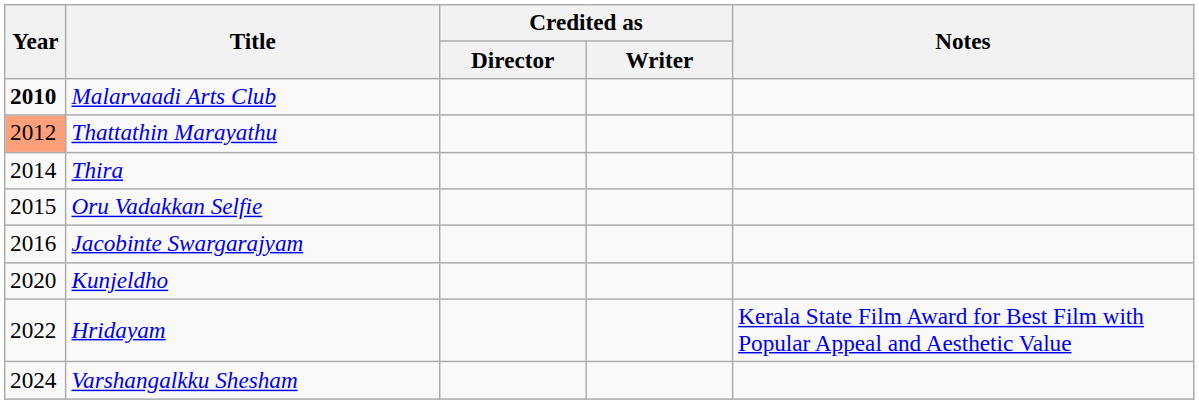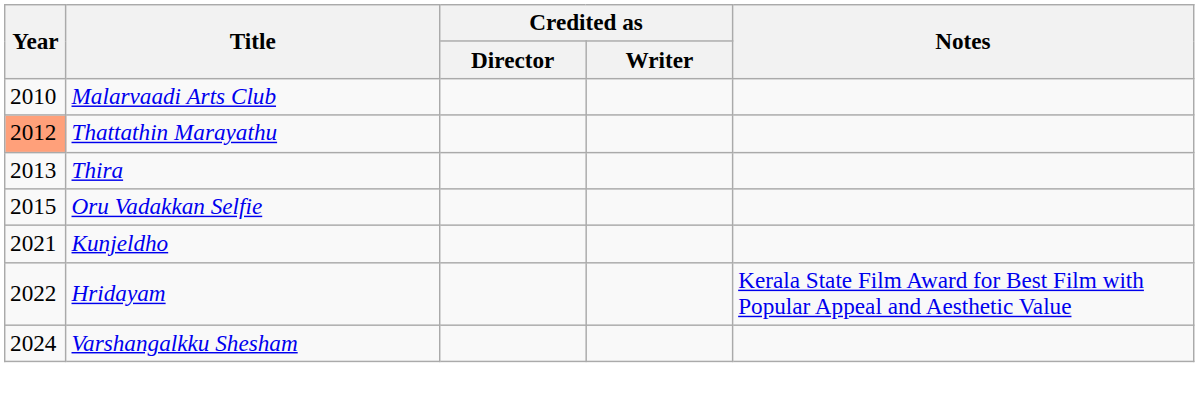 <table class="wikitable sortable">
 <tr>
 <th rowspan="2" scope="col" style="width:35px;">Year</th>
 <th rowspan="2" scope="col" style="width:250px;">Title</th>
 <th colspan="2" scope="col" style="width:195px;">Credited as</th>
 <th rowspan="2" scope="col" style="text-align:center; width:310px;" class="unsortable">Notes</th>
 </tr>
 <tr>
 <th scope="col" style="width:65px;">Director</th>
 <th scope="col" style="width:65px;">Writer</th>
 </tr>
 <tr>
-<td><strong>2010</strong></td>
+<td>2010</td>
 <td><em><a href='#'>Malarvaadi Arts Club</a></em></td>
 <td></td>
 <td></td>
 <td></td>
 </tr>
 <tr>
 <td style="background: lightsalmon;">2012</td>
 <td><em><a href='#'>Thattathin Marayathu</a></em></td>
 <td></td>
 <td></td>
 <td></td>
 </tr>
 <tr>
-<td>2014</td>
+<td>2013</td>
 <td><em><a href='#'>Thira</a></em></td>
 <td></td>
 <td></td>
 <td></td>
 </tr>
 <tr>
 <td>2015</td>
 <td><em><a href='#'>Oru Vadakkan Selfie</a></em></td>
 <td></td>
 <td></td>
 <td></td>
 </tr>
 <tr>
-<td>2016</td>
-<td><em><a href='#'>Jacobinte Swargarajyam</a></em></td>
-<td></td>
-<td></td>
-<td></td>
-</tr>
-<tr>
-<td>2020</td>
+<td>2021</td>
 <td><em><a href='#'>Kunjeldho</a></em></td>
 <td></td>
 <td></td>
 <td></td>
 </tr>
 <tr>
 <td>2022</td>
 <td><em><a href='#'>Hridayam</a></em></td>
 <td></td>
 <td></td>
 <td><a href='#'>Kerala State Film Award for Best Film with Popular Appeal and Aesthetic Value</a></td>
 </tr>
 <tr>
 <td>2024</td>
 <td><em><a href='#'>Varshangalkku Shesham</a></em></td>
 <td></td>
 <td></td>
 <td></td>
 </tr>
 </table>
